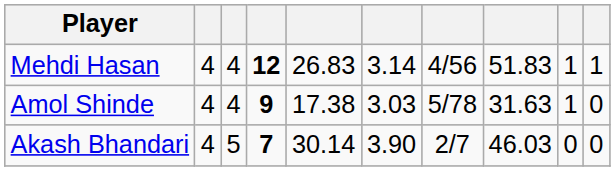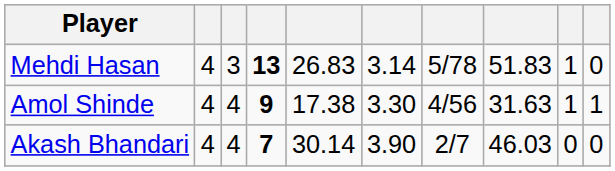 <table class="wikitable sortable" style="text-align: center;">
 <tr>
 <th class="unsortable">Player</th>
 <th></th>
 <th></th>
 <th></th>
 <th></th>
 <th></th>
 <th></th>
 <th></th>
 <th></th>
 <th></th>
 </tr>
 <tr>
 <td style="text-align:left"><a href='#'>Mehdi Hasan</a></td>
 <td style="text-align:left">4</td>
-<td>4</td>
-<td><strong>12</strong></td>
+<td>3</td>
+<td><strong>13</strong></td>
 <td>26.83</td>
 <td>3.14</td>
-<td>4/56</td>
+<td>5/78</td>
 <td>51.83</td>
 <td>1</td>
-<td>1</td>
+<td>0</td>
 </tr>
 <tr>
 <td style="text-align:left"><a href='#'>Amol Shinde</a></td>
 <td style="text-align:left">4</td>
 <td>4</td>
 <td><strong>9</strong></td>
 <td>17.38</td>
-<td>3.03</td>
-<td>5/78</td>
+<td>3.30</td>
+<td>4/56</td>
 <td>31.63</td>
 <td>1</td>
-<td>0</td>
+<td>1</td>
 </tr>
 <tr>
 <td style="text-align:left"><a href='#'>Akash Bhandari</a></td>
 <td style="text-align:left">4</td>
-<td>5</td>
+<td>4</td>
 <td><strong>7</strong></td>
 <td>30.14</td>
 <td>3.90</td>
 <td>2/7</td>
 <td>46.03</td>
 <td>0</td>
 <td>0</td>
 </tr>
 </table>
